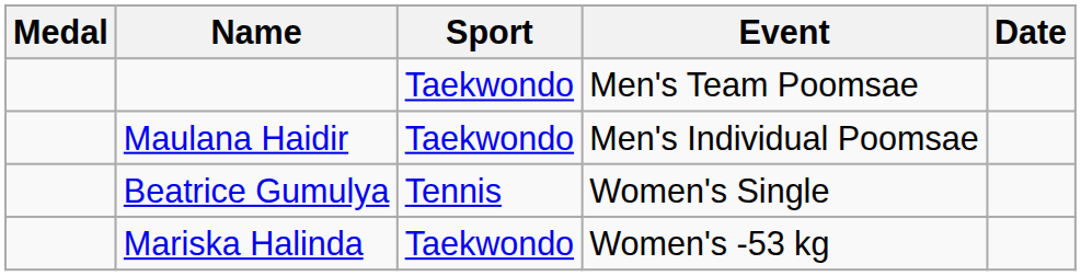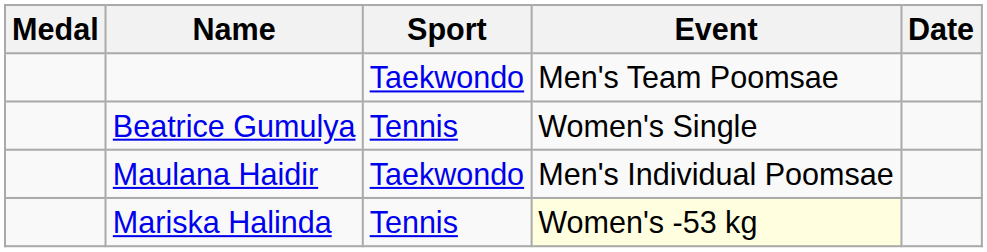 <table class="wikitable sortable" style="font-size: 95%;">
 <tr>
 <th>Medal</th>
 <th>Name</th>
 <th>Sport</th>
 <th>Event</th>
 <th>Date</th>
 </tr>
 <tr>
 <td></td>
 <td></td>
 <td><a href='#'>Taekwondo</a></td>
 <td>Men's Team Poomsae</td>
 <td></td>
 </tr>
 <tr>
 <td></td>
+<td><a href='#'>Beatrice Gumulya</a></td>
+<td><a href='#'>Tennis</a></td>
+<td>Women's Single</td>
+<td></td>
+</tr>
+<tr>
+<td></td>
 <td><a href='#'>Maulana Haidir</a></td>
 <td><a href='#'>Taekwondo</a></td>
 <td>Men's Individual Poomsae</td>
 <td></td>
 </tr>
 <tr>
 <td></td>
-<td><a href='#'>Beatrice Gumulya</a></td>
+<td><a href='#'>Mariska Halinda</a></td>
 <td><a href='#'>Tennis</a></td>
-<td>Women's Single</td>
-<td></td>
-</tr>
-<tr>
-<td></td>
-<td><a href='#'>Mariska Halinda</a></td>
-<td><a href='#'>Taekwondo</a></td>
-<td>Women's -53 kg</td>
+<td style="background: lightyellow;">Women's -53 kg</td>
 <td></td>
 </tr>
 </table>
